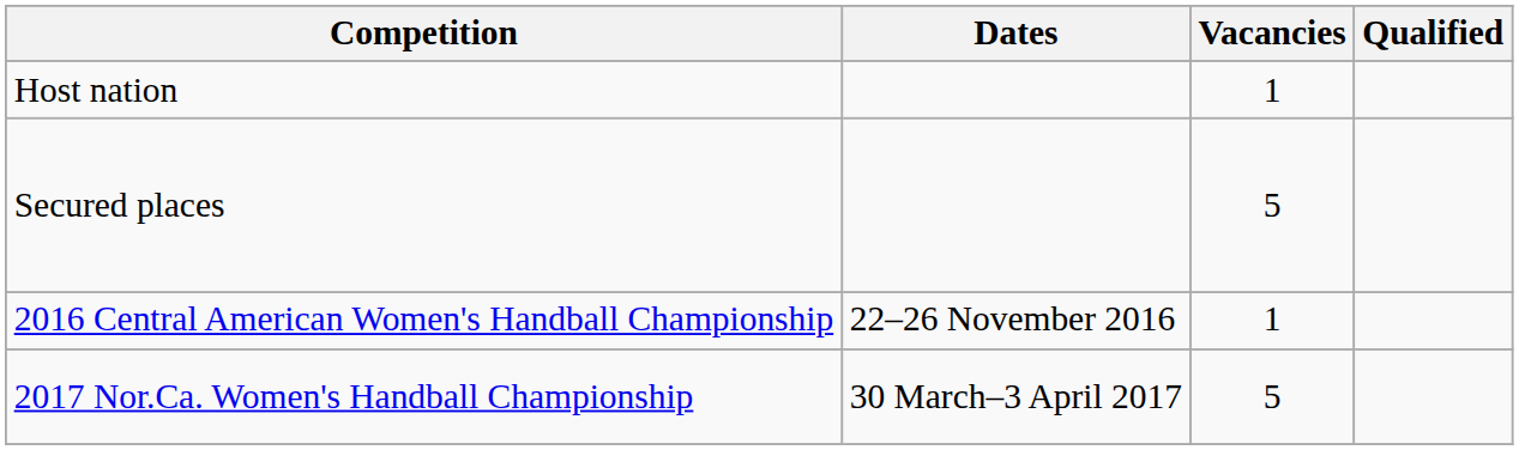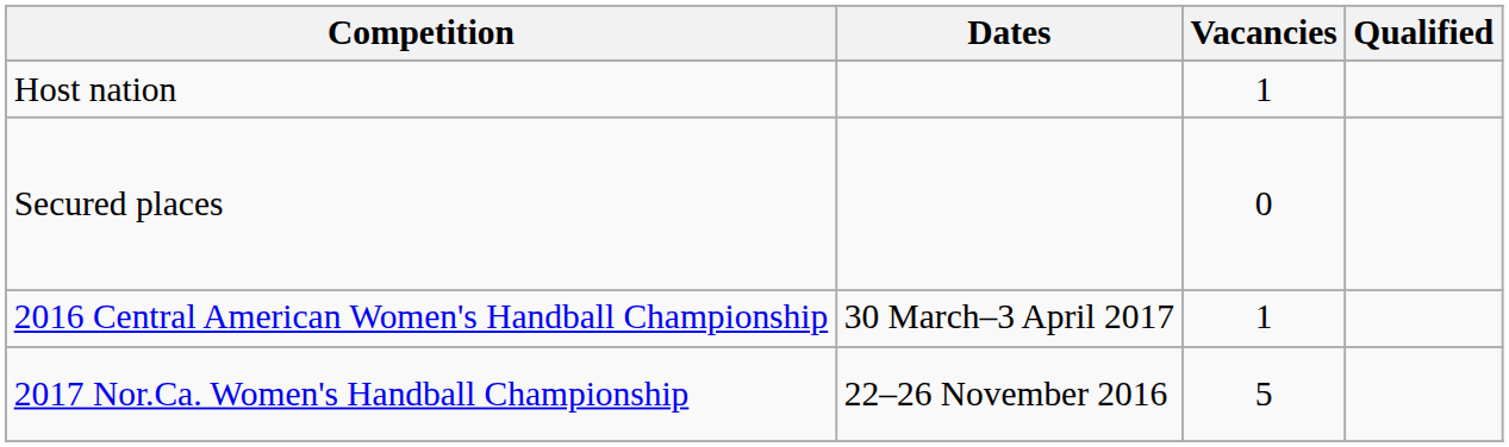 <table class="wikitable">
 <tr>
 <th>Competition</th>
 <th>Dates</th>
 <th>Vacancies</th>
 <th>Qualified</th>
 </tr>
 <tr>
 <td>Host nation</td>
 <td></td>
 <td align="center">1</td>
 <td></td>
 </tr>
 <tr>
 <td>Secured places</td>
 <td></td>
-<td align="center">5</td>
+<td align="center">0</td>
 <td><br><br><br><br></td>
 </tr>
 <tr>
 <td><a href='#'>2016 Central American Women's Handball Championship</a></td>
-<td>22–26 November 2016</td>
+<td>30 March–3 April 2017</td>
 <td align="center">1</td>
 <td></td>
 </tr>
 <tr>
 <td><a href='#'>2017 Nor.Ca. Women's Handball Championship</a></td>
-<td>30 March–3 April 2017</td>
+<td>22–26 November 2016</td>
 <td align="center">5</td>
 <td><br><br></td>
 </tr>
 </table>
